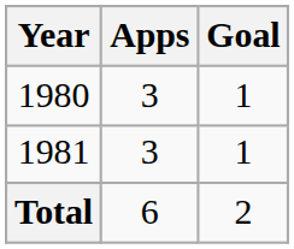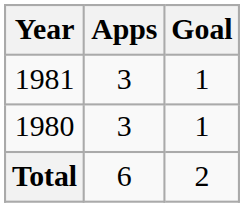 <table class="wikitable" style="font-size:90%; text-align:center;">
 <tr>
 <th>Year</th>
 <th>Apps</th>
 <th>Goal</th>
 </tr>
 <tr>
-<td>1980</td>
+<td>1981</td>
 <td>3</td>
 <td>1</td>
 </tr>
 <tr>
-<td>1981</td>
+<td>1980</td>
 <td>3</td>
 <td>1</td>
 </tr>
 <tr>
 <th>Total</th>
 <td>6</td>
 <td>2</td>
 </tr>
 </table>
